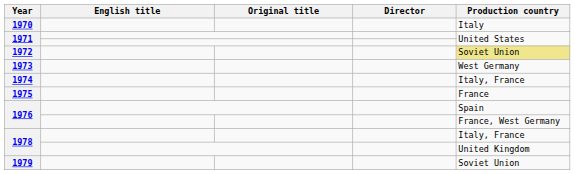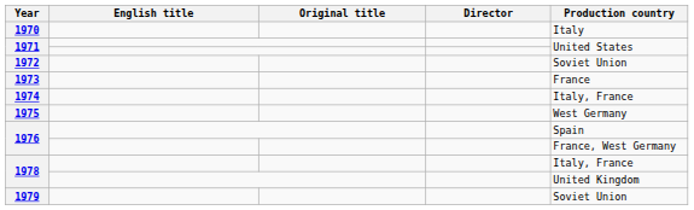 <table class="wikitable unsortable">
 <tr>
 <th scope="col" style="width:1%;">Year</th>
 <th scope="col" style="width:10%;">English title</th>
 <th scope="col" style="width:8%;">Original title</th>
 <th scope="col" style="width:5%;">Director</th>
 <th scope="col" style="width:5%;" class="unsortable">Production country</th>
 </tr>
 <tr>
 <th style="text-align:center;"><a href='#'>1970</a></th>
 <td></td>
 <td></td>
 <td></td>
 <td>Italy</td>
 </tr>
 <tr>
 <th rowspan="2" style="text-align:center;"><a href='#'>1971</a></th>
 <td colspan="2"></td>
 <td></td>
 <td rowspan="2">United States</td>
 </tr>
 <tr>
 <td colspan="2"></td>
 <td></td>
 </tr>
 <tr>
 <th style="text-align:center;"><a href='#'>1972</a></th>
 <td></td>
 <td></td>
 <td></td>
-<td style="background: khaki;">Soviet Union</td>
+<td>Soviet Union</td>
 </tr>
 <tr>
 <th style="text-align:center;"><a href='#'>1973</a></th>
 <td></td>
 <td></td>
 <td></td>
-<td>West Germany</td>
+<td>France</td>
 </tr>
 <tr>
 <th style="text-align:center;"><a href='#'>1974</a></th>
 <td></td>
 <td></td>
 <td></td>
 <td>Italy, France</td>
 </tr>
 <tr>
 <th style="text-align:center;"><a href='#'>1975</a></th>
 <td></td>
 <td></td>
 <td></td>
-<td>France</td>
+<td>West Germany</td>
 </tr>
 <tr>
 <th rowspan="2" style="text-align:center;"><a href='#'>1976</a></th>
 <td colspan="2"></td>
 <td></td>
 <td>Spain</td>
 </tr>
 <tr>
 <td></td>
 <td></td>
 <td></td>
 <td>France, West Germany</td>
 </tr>
 <tr>
 <th rowspan="2" style="text-align:center;"><a href='#'>1978</a></th>
 <td></td>
 <td></td>
 <td></td>
 <td>Italy, France</td>
 </tr>
 <tr>
 <td colspan="2"></td>
 <td></td>
 <td>United Kingdom</td>
 </tr>
 <tr>
 <th style="text-align:center;"><a href='#'>1979</a></th>
 <td></td>
 <td></td>
 <td></td>
 <td>Soviet Union</td>
 </tr>
 </table>
